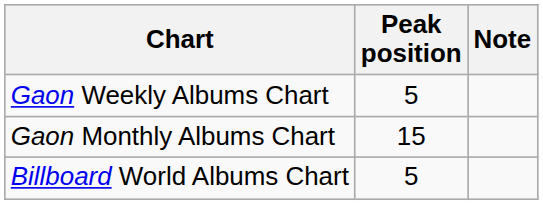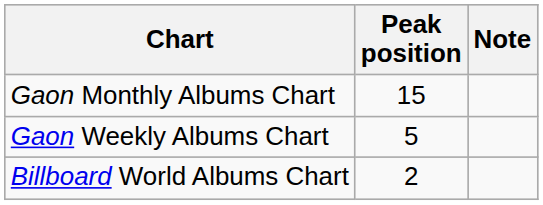 <table class="wikitable sortable">
 <tr>
 <th>Chart</th>
 <th>Peak<br>position</th>
 <th>Note</th>
 </tr>
 <tr>
+<td><em>Gaon</em> Monthly Albums Chart</td>
+<td align="center">15</td>
+<td align="center"></td>
+</tr>
+<tr>
 <td><em><a href='#'>Gaon</a></em> Weekly Albums Chart</td>
 <td align="center">5</td>
 <td align="center"></td>
 </tr>
 <tr>
-<td><em>Gaon</em> Monthly Albums Chart</td>
-<td align="center">15</td>
-<td align="center"></td>
-</tr>
-<tr>
 <td><em><a href='#'>Billboard</a></em> World Albums Chart</td>
-<td align="center">5</td>
+<td align="center">2</td>
 <td align="center"></td>
 </tr>
 </table>
